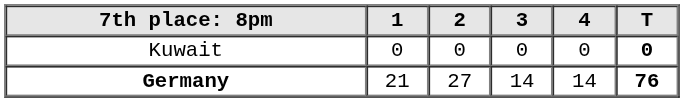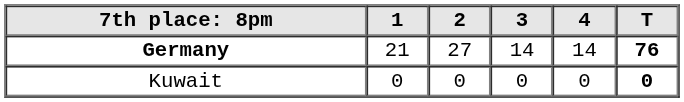 <table border=1 cellspacing=0 width=425 style="margin-left:3em;">
 <tr style="text-align:center; background-color:#e6e6e6;">
 <th>7th place: 8pm</th>
 <th>1</th>
 <th>2</th>
 <th>3</th>
 <th>4</th>
 <th>T</th>
 </tr>
 <tr style="text-align:center">
+<th> Germany</th>
+<td>21</td>
+<td>27</td>
+<td>14</td>
+<td>14</td>
+<th>76</th>
+</tr>
+<tr style="text-align:center">
 <td> Kuwait</td>
 <td>0</td>
 <td>0</td>
 <td>0</td>
 <td>0</td>
 <th>0</th>
 </tr>
-<tr style="text-align:center">
-<th> Germany</th>
-<td>21</td>
-<td>27</td>
-<td>14</td>
-<td>14</td>
-<th>76</th>
-</tr>
 </table>
